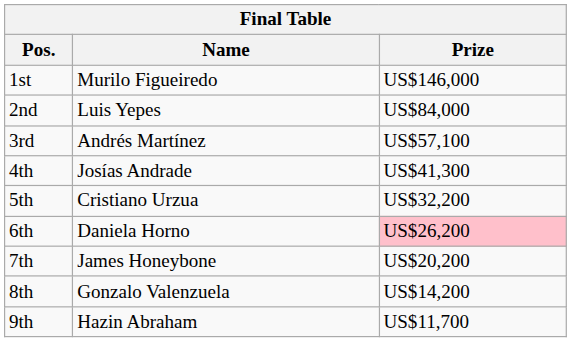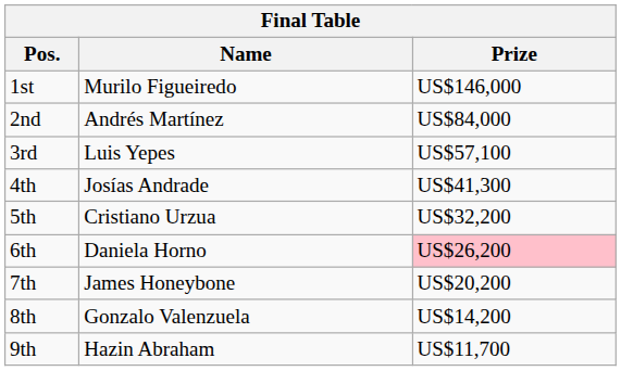 <table class="wikitable">
 <tr>
 <th colspan="3">Final Table</th>
 </tr>
 <tr>
 <th width="50">Pos.</th>
 <th width="250">Name</th>
 <th width="150">Prize</th>
 </tr>
 <tr>
 <td>1st</td>
 <td> Murilo Figueiredo</td>
 <td>US$146,000</td>
 </tr>
 <tr>
 <td>2nd</td>
-<td> Luis Yepes</td>
+<td> Andrés Martínez</td>
 <td>US$84,000</td>
 </tr>
 <tr>
 <td>3rd</td>
-<td> Andrés Martínez</td>
+<td> Luis Yepes</td>
 <td>US$57,100</td>
 </tr>
 <tr>
 <td>4th</td>
 <td> Josías Andrade</td>
 <td>US$41,300</td>
 </tr>
 <tr>
 <td>5th</td>
 <td> Cristiano Urzua</td>
 <td>US$32,200</td>
 </tr>
 <tr>
 <td>6th</td>
 <td> Daniela Horno</td>
 <td style="background: pink;">US$26,200</td>
 </tr>
 <tr>
 <td>7th</td>
 <td> James Honeybone</td>
 <td>US$20,200</td>
 </tr>
 <tr>
 <td>8th</td>
 <td> Gonzalo Valenzuela</td>
 <td>US$14,200</td>
 </tr>
 <tr>
 <td>9th</td>
 <td> Hazin Abraham</td>
 <td>US$11,700</td>
 </tr>
 </table>
